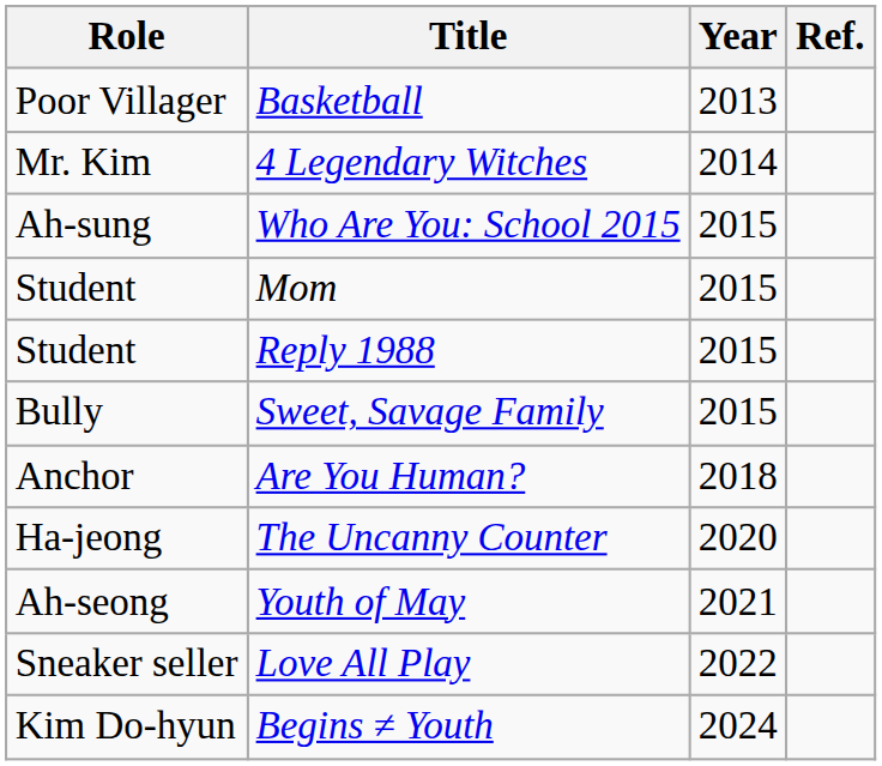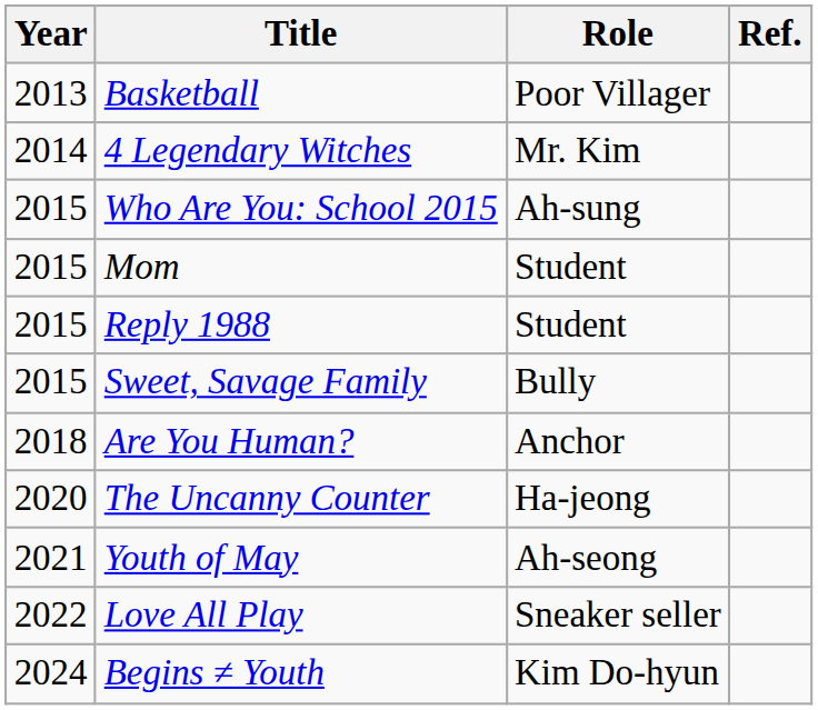 <table class="wikitable">
 <tr>
+<th>Year</th>
+<th>Title</th>
 <th>Role</th>
-<th>Title</th>
-<th>Year</th>
 <th>Ref.</th>
 </tr>
 <tr>
+<td>2013</td>
+<td><em><a href='#'>Basketball</a></em></td>
 <td>Poor Villager</td>
-<td><em><a href='#'>Basketball</a></em></td>
-<td>2013</td>
 <td></td>
 </tr>
 <tr>
+<td>2014</td>
+<td><em><a href='#'>4 Legendary Witches</a></em></td>
 <td>Mr. Kim</td>
-<td><em><a href='#'>4 Legendary Witches</a></em></td>
-<td>2014</td>
 <td></td>
 </tr>
 <tr>
+<td>2015</td>
+<td><em><a href='#'>Who Are You: School 2015</a></em></td>
 <td>Ah-sung</td>
-<td><em><a href='#'>Who Are You: School 2015</a></em></td>
-<td>2015</td>
 <td></td>
 </tr>
 <tr>
+<td>2015</td>
+<td><em>Mom</em></td>
 <td>Student</td>
-<td><em>Mom</em></td>
-<td>2015</td>
 <td></td>
 </tr>
 <tr>
+<td>2015</td>
+<td><em><a href='#'>Reply 1988</a></em></td>
 <td>Student</td>
-<td><em><a href='#'>Reply 1988</a></em></td>
-<td>2015</td>
 <td></td>
 </tr>
 <tr>
+<td>2015</td>
+<td><em><a href='#'>Sweet, Savage Family</a></em></td>
 <td>Bully</td>
-<td><em><a href='#'>Sweet, Savage Family</a></em></td>
-<td>2015</td>
 <td></td>
 </tr>
 <tr>
+<td>2018</td>
+<td><em><a href='#'>Are You Human?</a></em></td>
 <td>Anchor</td>
-<td><em><a href='#'>Are You Human?</a></em></td>
-<td>2018</td>
 <td></td>
 </tr>
 <tr>
+<td>2020</td>
+<td><em><a href='#'>The Uncanny Counter</a></em></td>
 <td>Ha-jeong</td>
-<td><em><a href='#'>The Uncanny Counter</a></em></td>
-<td>2020</td>
 <td></td>
 </tr>
 <tr>
+<td>2021</td>
+<td><em><a href='#'>Youth of May</a></em></td>
 <td>Ah-seong</td>
-<td><em><a href='#'>Youth of May</a></em></td>
-<td>2021</td>
 <td></td>
 </tr>
 <tr>
+<td>2022</td>
+<td><em><a href='#'>Love All Play</a></em></td>
 <td>Sneaker seller</td>
-<td><em><a href='#'>Love All Play</a></em></td>
-<td>2022</td>
 <td></td>
 </tr>
 <tr>
+<td>2024</td>
+<td><em><a href='#'>Begins ≠ Youth</a></em></td>
 <td>Kim Do-hyun</td>
-<td><em><a href='#'>Begins ≠ Youth</a></em></td>
-<td>2024</td>
 <td></td>
 </tr>
 </table>
